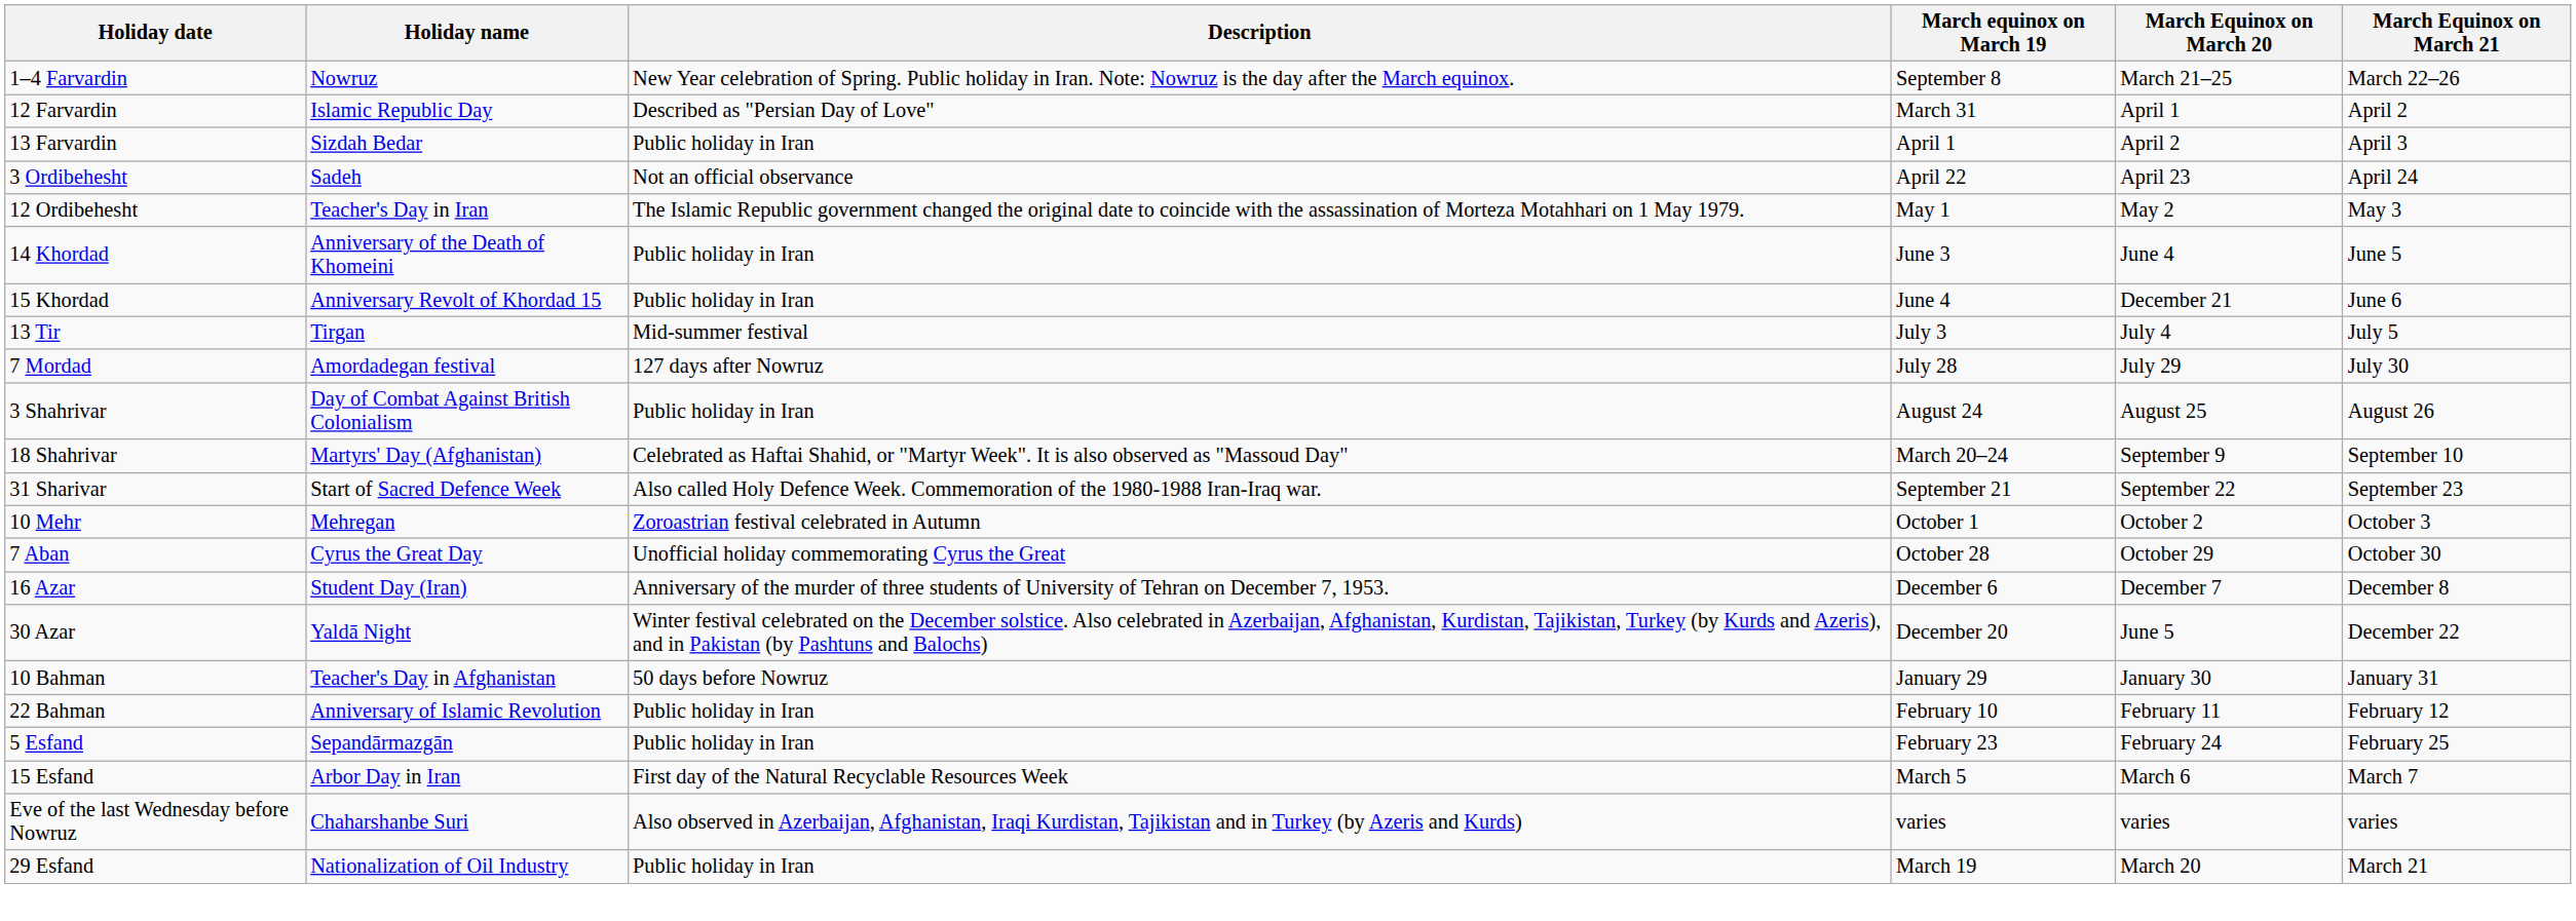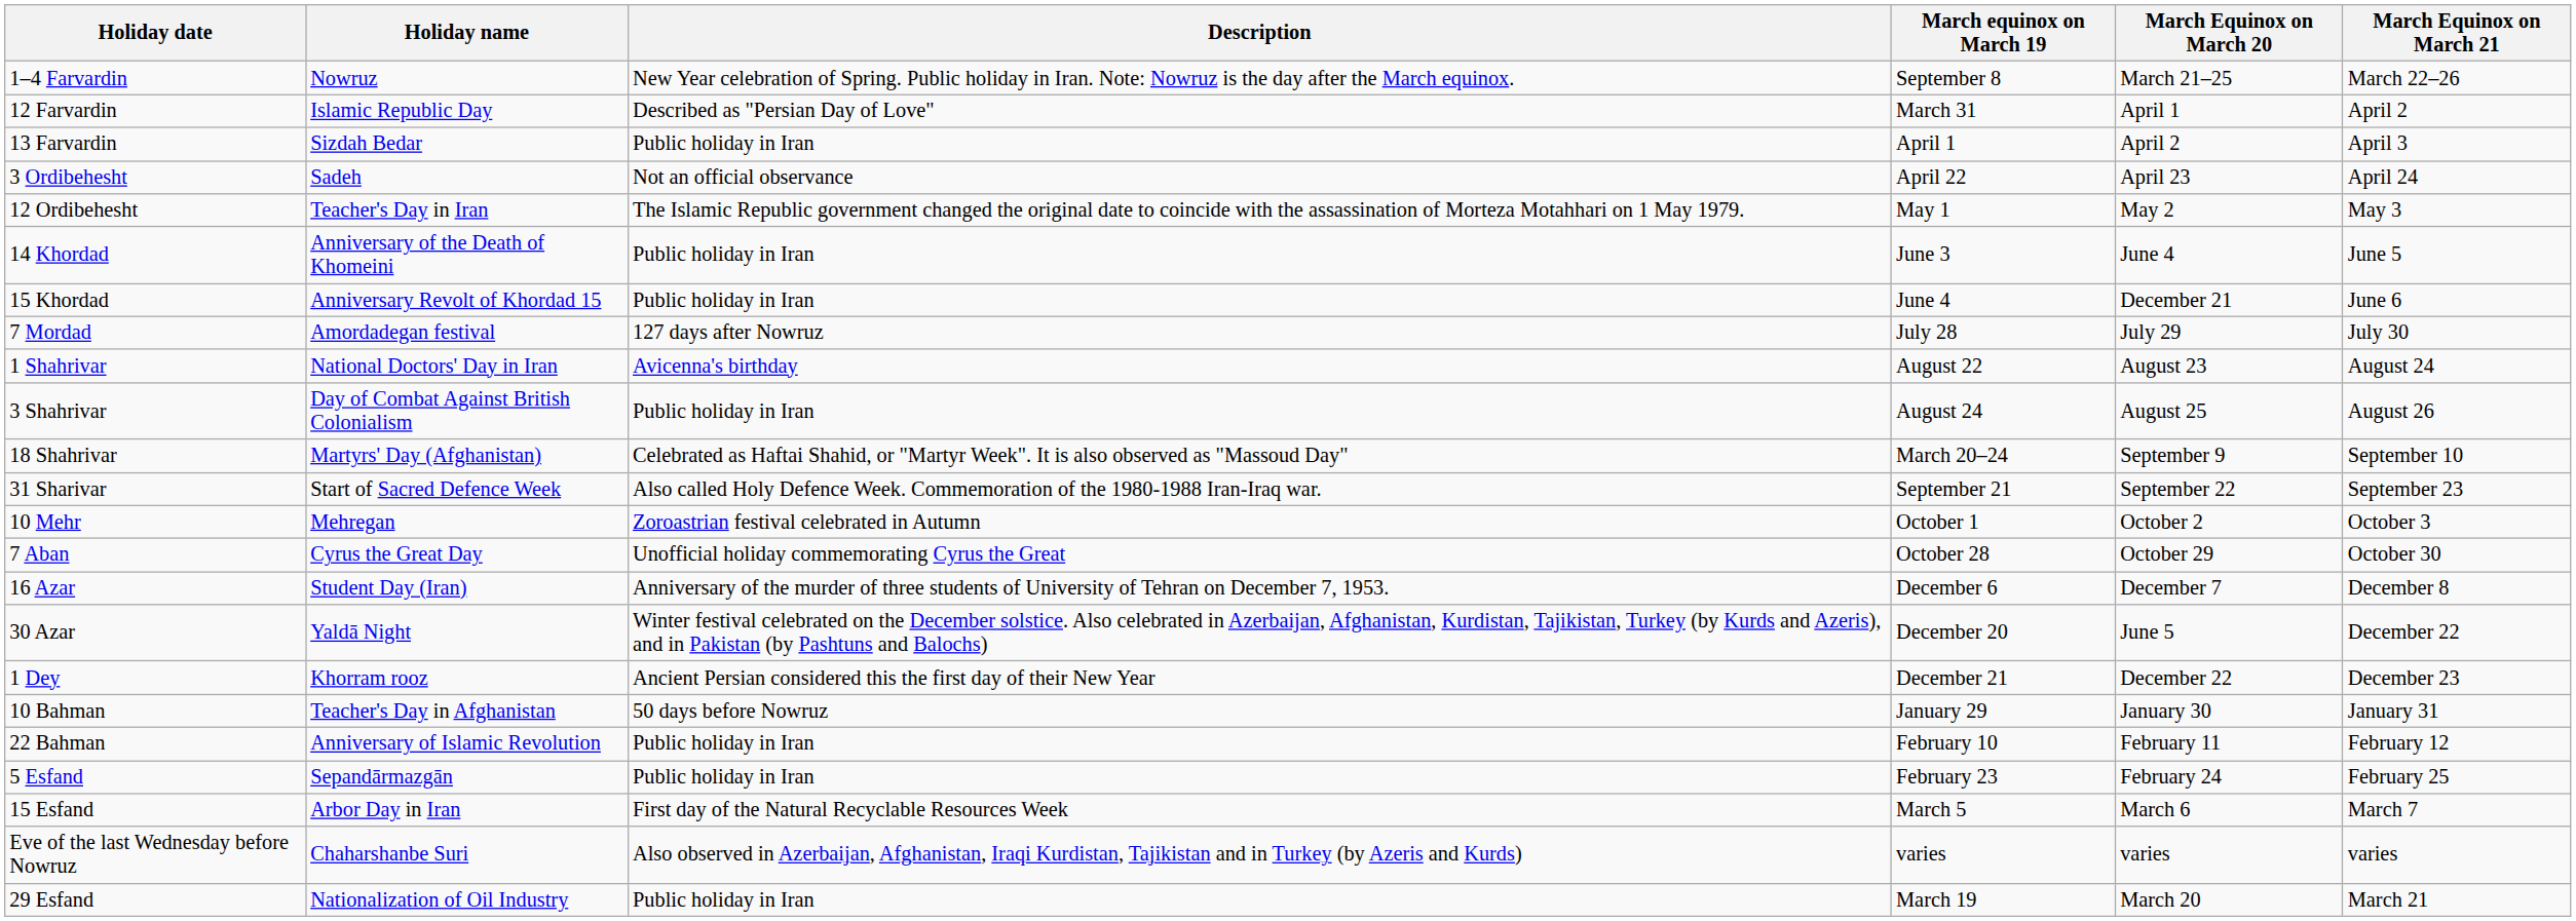 <table class="wikitable">
 <tr style="background:#efefef;">
 <th>Holiday date</th>
 <th>Holiday name</th>
 <th>Description</th>
 <th>March equinox on March 19</th>
 <th>March Equinox on March 20</th>
 <th>March Equinox on March 21</th>
 </tr>
 <tr>
 <td>1–4 <a href='#'>Farvardin</a></td>
 <td><a href='#'>Nowruz</a></td>
 <td>New Year celebration of Spring. Public holiday in Iran. Note: <a href='#'>Nowruz</a> is the day after the <a href='#'>March equinox</a>.</td>
 <td>September 8</td>
 <td>March 21–25</td>
 <td>March 22–26</td>
 </tr>
 <tr>
 <td>12 Farvardin</td>
 <td><a href='#'>Islamic Republic Day</a></td>
 <td>Described as "Persian Day of Love"</td>
 <td>March 31</td>
 <td>April 1</td>
 <td>April 2</td>
 </tr>
 <tr>
 <td>13 Farvardin</td>
 <td><a href='#'>Sizdah Bedar</a></td>
 <td>Public holiday in Iran</td>
 <td>April 1</td>
 <td>April 2</td>
 <td>April 3</td>
 </tr>
 <tr>
 <td>3 <a href='#'>Ordibehesht</a></td>
 <td><a href='#'>Sadeh</a></td>
 <td>Not an official observance</td>
 <td>April 22</td>
 <td>April 23</td>
 <td>April 24</td>
 </tr>
 <tr>
 <td>12 Ordibehesht</td>
 <td><a href='#'>Teacher's Day</a> in <a href='#'>Iran</a></td>
 <td>The Islamic Republic government changed the original date to coincide with the assassination of Morteza Motahhari on 1 May 1979.</td>
 <td>May 1</td>
 <td>May 2</td>
 <td>May 3</td>
 </tr>
 <tr>
 <td>14 <a href='#'>Khordad</a></td>
 <td><a href='#'>Anniversary of the Death of Khomeini</a></td>
 <td>Public holiday in Iran</td>
 <td>June 3</td>
 <td>June 4</td>
 <td>June 5</td>
 </tr>
 <tr>
 <td>15 Khordad</td>
 <td><a href='#'>Anniversary Revolt of Khordad 15</a></td>
 <td>Public holiday in Iran</td>
 <td>June 4</td>
 <td>December 21</td>
 <td>June 6</td>
 </tr>
 <tr>
-<td>13 <a href='#'>Tir</a></td>
-<td><a href='#'>Tirgan</a></td>
-<td>Mid-summer festival</td>
-<td>July 3</td>
-<td>July 4</td>
-<td>July 5</td>
-</tr>
-<tr>
 <td>7 <a href='#'>Mordad</a></td>
 <td><a href='#'>Amordadegan festival</a></td>
 <td>127 days after Nowruz</td>
 <td>July 28</td>
 <td>July 29</td>
 <td>July 30</td>
+</tr>
+<tr>
+<td>1 <a href='#'>Shahrivar</a></td>
+<td><a href='#'>National Doctors' Day in Iran</a></td>
+<td><a href='#'>Avicenna's birthday</a></td>
+<td>August 22</td>
+<td>August 23</td>
+<td>August 24</td>
 </tr>
 <tr>
 <td>3 Shahrivar</td>
 <td><a href='#'>Day of Combat Against British Colonialism</a></td>
 <td>Public holiday in Iran</td>
 <td>August 24</td>
 <td>August 25</td>
 <td>August 26</td>
 </tr>
 <tr>
 <td>18 Shahrivar</td>
 <td><a href='#'>Martyrs' Day (Afghanistan)</a></td>
 <td>Celebrated as Haftai Shahid, or "Martyr Week". It is also observed as "Massoud Day"</td>
 <td>March 20–24</td>
 <td>September 9</td>
 <td>September 10</td>
 </tr>
 <tr>
 <td>31 Sharivar</td>
 <td>Start of <a href='#'>Sacred Defence Week</a></td>
 <td>Also called Holy Defence Week. Commemoration of the 1980-1988 Iran-Iraq war.</td>
 <td>September 21</td>
 <td>September 22</td>
 <td>September 23</td>
 </tr>
 <tr>
 <td>10 <a href='#'>Mehr</a></td>
 <td><a href='#'>Mehregan</a></td>
 <td><a href='#'>Zoroastrian</a> festival celebrated in Autumn</td>
 <td>October 1</td>
 <td>October 2</td>
 <td>October 3</td>
 </tr>
 <tr>
 <td>7 <a href='#'>Aban</a></td>
 <td><a href='#'>Cyrus the Great Day</a></td>
 <td>Unofficial holiday commemorating <a href='#'>Cyrus the Great</a></td>
 <td>October 28</td>
 <td>October 29</td>
 <td>October 30</td>
 </tr>
 <tr>
 <td>16 <a href='#'>Azar</a></td>
 <td><a href='#'>Student Day (Iran)</a></td>
 <td>Anniversary of the murder of three students of University of Tehran on December 7, 1953.</td>
 <td>December 6</td>
 <td>December 7</td>
 <td>December 8</td>
 </tr>
 <tr>
 <td>30 Azar</td>
 <td><a href='#'>Yaldā Night</a></td>
 <td>Winter festival celebrated on the <a href='#'>December solstice</a>. Also celebrated in <a href='#'>Azerbaijan</a>, <a href='#'>Afghanistan</a>, <a href='#'>Kurdistan</a>, <a href='#'>Tajikistan</a>, <a href='#'>Turkey</a> (by <a href='#'>Kurds</a> and <a href='#'>Azeris</a>), and in <a href='#'>Pakistan</a> (by <a href='#'>Pashtuns</a> and <a href='#'>Balochs</a>)</td>
 <td>December 20</td>
 <td>June 5</td>
 <td>December 22</td>
 </tr>
 <tr>
+<td>1 <a href='#'>Dey</a></td>
+<td><a href='#'>Khorram rooz</a></td>
+<td>Ancient Persian considered this the first day of their New Year</td>
+<td>December 21</td>
+<td>December 22</td>
+<td>December 23</td>
+</tr>
+<tr>
 <td>10 Bahman</td>
 <td><a href='#'>Teacher's Day</a> in <a href='#'>Afghanistan</a></td>
 <td>50 days before Nowruz</td>
 <td>January 29</td>
 <td>January 30</td>
 <td>January 31</td>
 </tr>
 <tr>
 <td>22 Bahman</td>
 <td><a href='#'>Anniversary of Islamic Revolution</a></td>
 <td>Public holiday in Iran</td>
 <td>February 10</td>
 <td>February 11</td>
 <td>February 12</td>
 </tr>
 <tr>
 <td>5 <a href='#'>Esfand</a></td>
 <td><a href='#'>Sepandārmazgān</a></td>
 <td>Public holiday in Iran</td>
 <td>February 23</td>
 <td>February 24</td>
 <td>February 25</td>
 </tr>
 <tr>
 <td>15 Esfand</td>
 <td><a href='#'>Arbor Day</a> in <a href='#'>Iran</a></td>
 <td>First day of the Natural Recyclable Resources Week</td>
 <td>March 5</td>
 <td>March 6</td>
 <td>March 7</td>
 </tr>
 <tr>
 <td>Eve of the last Wednesday before Nowruz</td>
 <td><a href='#'>Chaharshanbe Suri</a></td>
 <td>Also observed in <a href='#'>Azerbaijan</a>, <a href='#'>Afghanistan</a>, <a href='#'>Iraqi Kurdistan</a>, <a href='#'>Tajikistan</a> and in <a href='#'>Turkey</a> (by <a href='#'>Azeris</a> and <a href='#'>Kurds</a>)</td>
 <td>varies</td>
 <td>varies</td>
 <td>varies</td>
 </tr>
 <tr>
 <td>29 Esfand</td>
 <td><a href='#'>Nationalization of Oil Industry</a></td>
 <td>Public holiday in Iran</td>
 <td>March 19</td>
 <td>March 20</td>
 <td>March 21</td>
 </tr>
 </table>
